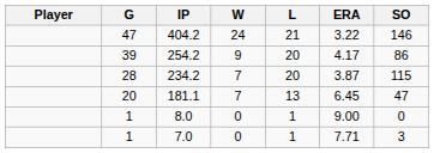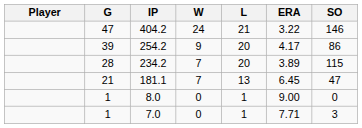 <table class="wikitable sortable">
 <tr>
 <th bgcolor="#DDDDFF" width="16%">Player</th>
 <th bgcolor="#DDDDFF" width="9%">G</th>
 <th bgcolor="#DDDDFF" width="9%">IP</th>
 <th bgcolor="#DDDDFF" width="9%">W</th>
 <th bgcolor="#DDDDFF" width="9%">L</th>
 <th bgcolor="#DDDDFF" width="9%">ERA</th>
 <th bgcolor="#DDDDFF" width="9%">SO</th>
 </tr>
 <tr align="center">
 <td></td>
 <td>47</td>
 <td>404.2</td>
 <td>24</td>
 <td>21</td>
 <td>3.22</td>
 <td>146</td>
 </tr>
 <tr align="center">
 <td></td>
 <td>39</td>
 <td>254.2</td>
 <td>9</td>
 <td>20</td>
 <td>4.17</td>
 <td>86</td>
 </tr>
 <tr align="center">
 <td></td>
 <td>28</td>
 <td>234.2</td>
 <td>7</td>
 <td>20</td>
-<td>3.87</td>
+<td>3.89</td>
 <td>115</td>
 </tr>
 <tr align="center">
 <td></td>
-<td>20</td>
+<td>21</td>
 <td>181.1</td>
 <td>7</td>
 <td>13</td>
 <td>6.45</td>
 <td>47</td>
 </tr>
 <tr align="center">
 <td></td>
 <td>1</td>
 <td>8.0</td>
 <td>0</td>
 <td>1</td>
 <td>9.00</td>
 <td>0</td>
 </tr>
 <tr align="center">
 <td></td>
 <td>1</td>
 <td>7.0</td>
 <td>0</td>
 <td>1</td>
 <td>7.71</td>
 <td>3</td>
 </tr>
 </table>
